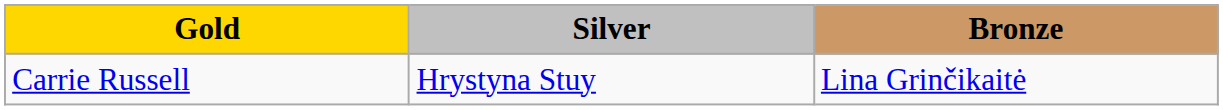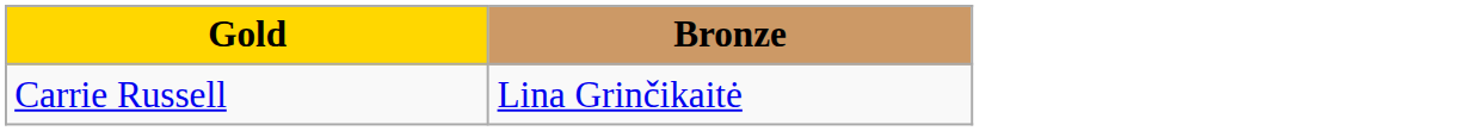 <table class="wikitable" style="text-align:left">
 <tr align="center">
 <td width=200 bgcolor=gold><strong>Gold</strong></td>
-<td width=200 bgcolor=silver><strong>Silver</strong></td>
 <td width=200 bgcolor=CC9966><strong>Bronze</strong></td>
 </tr>
 <tr>
 <td><a href='#'>Carrie Russell</a><br><em></em></td>
-<td><a href='#'>Hrystyna Stuy</a><br><em></em></td>
 <td><a href='#'>Lina Grinčikaitė</a><br><em></em></td>
 </tr>
 </table>
